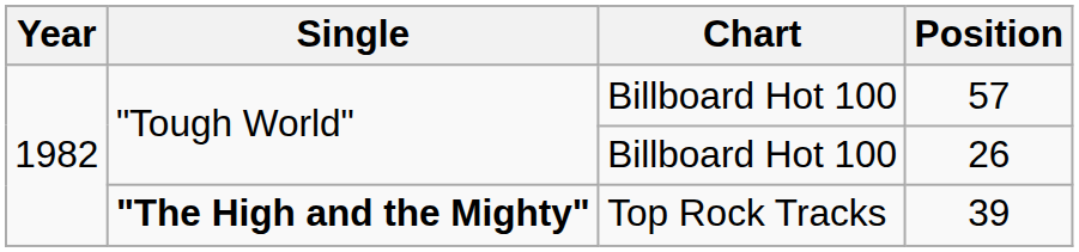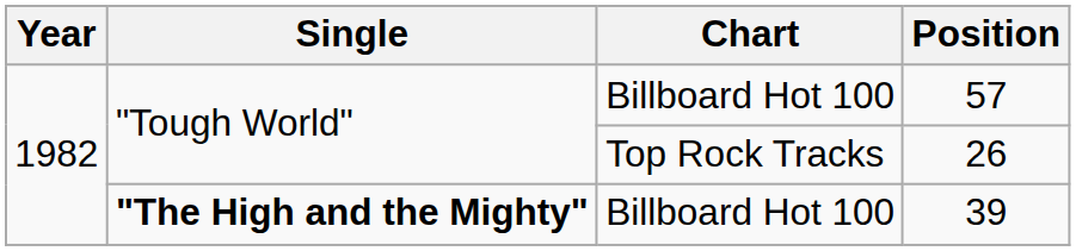 <table class="wikitable">
 <tr>
 <th>Year</th>
 <th>Single</th>
 <th>Chart</th>
 <th>Position</th>
 </tr>
 <tr>
 <td rowspan="3">1982</td>
 <td rowspan="2">"Tough World"</td>
 <td>Billboard Hot 100</td>
 <td align="center">57</td>
 </tr>
 <tr>
-<td>Billboard Hot 100</td>
+<td>Top Rock Tracks</td>
 <td align="center">26</td>
 </tr>
 <tr>
 <td><strong>"The High and the Mighty"</strong></td>
-<td>Top Rock Tracks</td>
+<td>Billboard Hot 100</td>
 <td align="center">39</td>
 </tr>
 </table>
